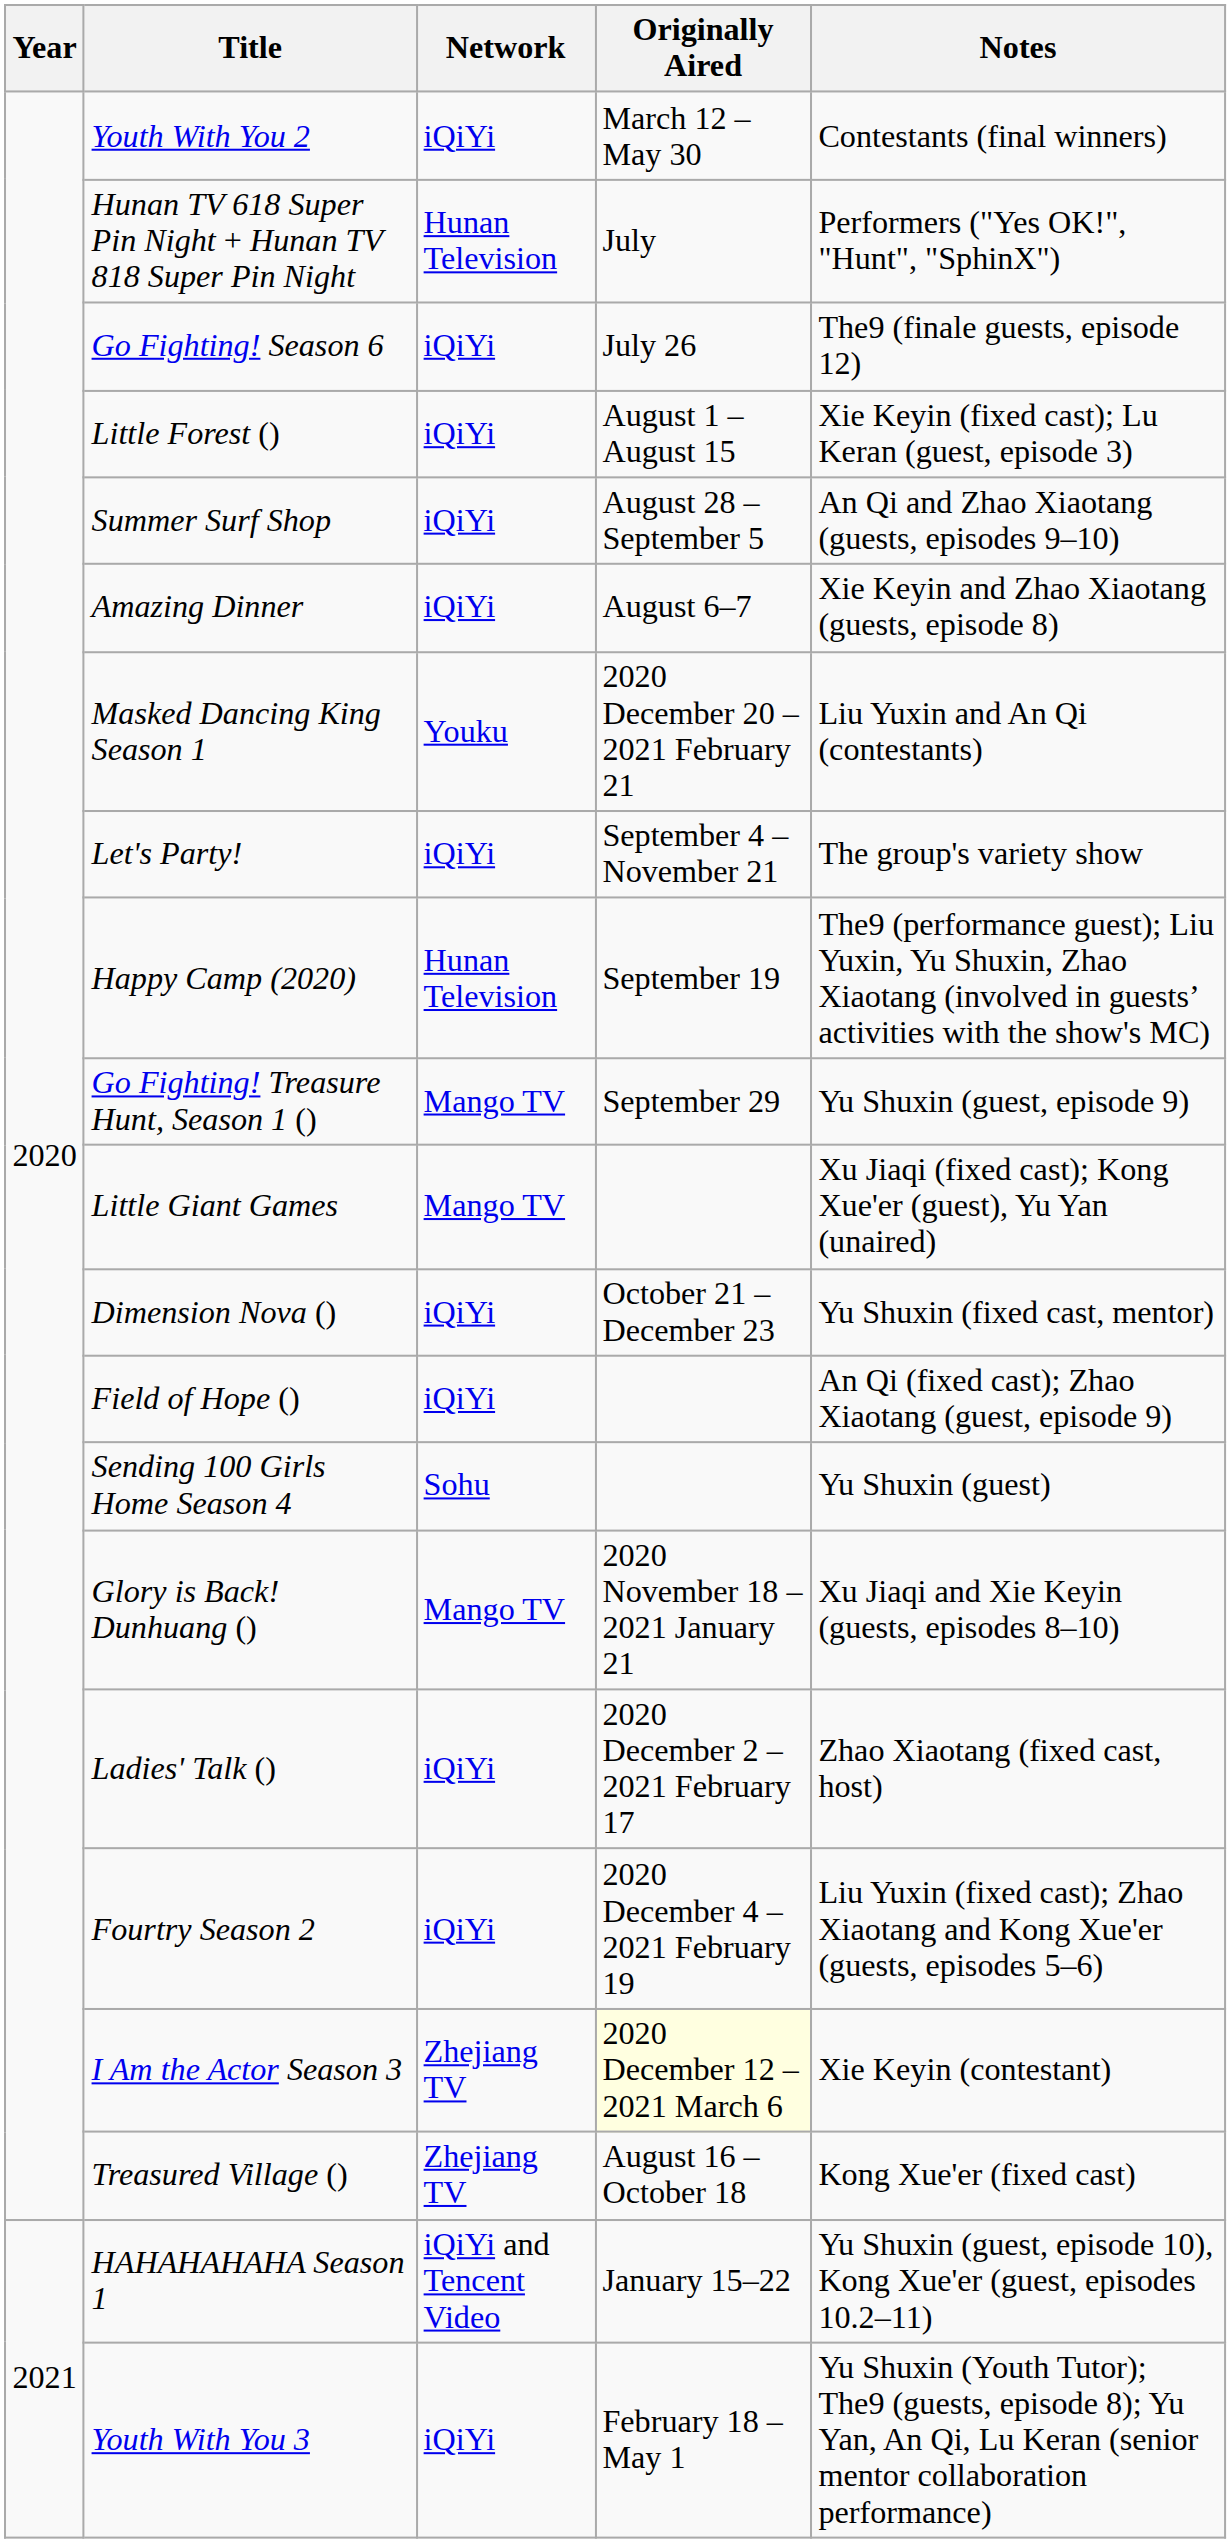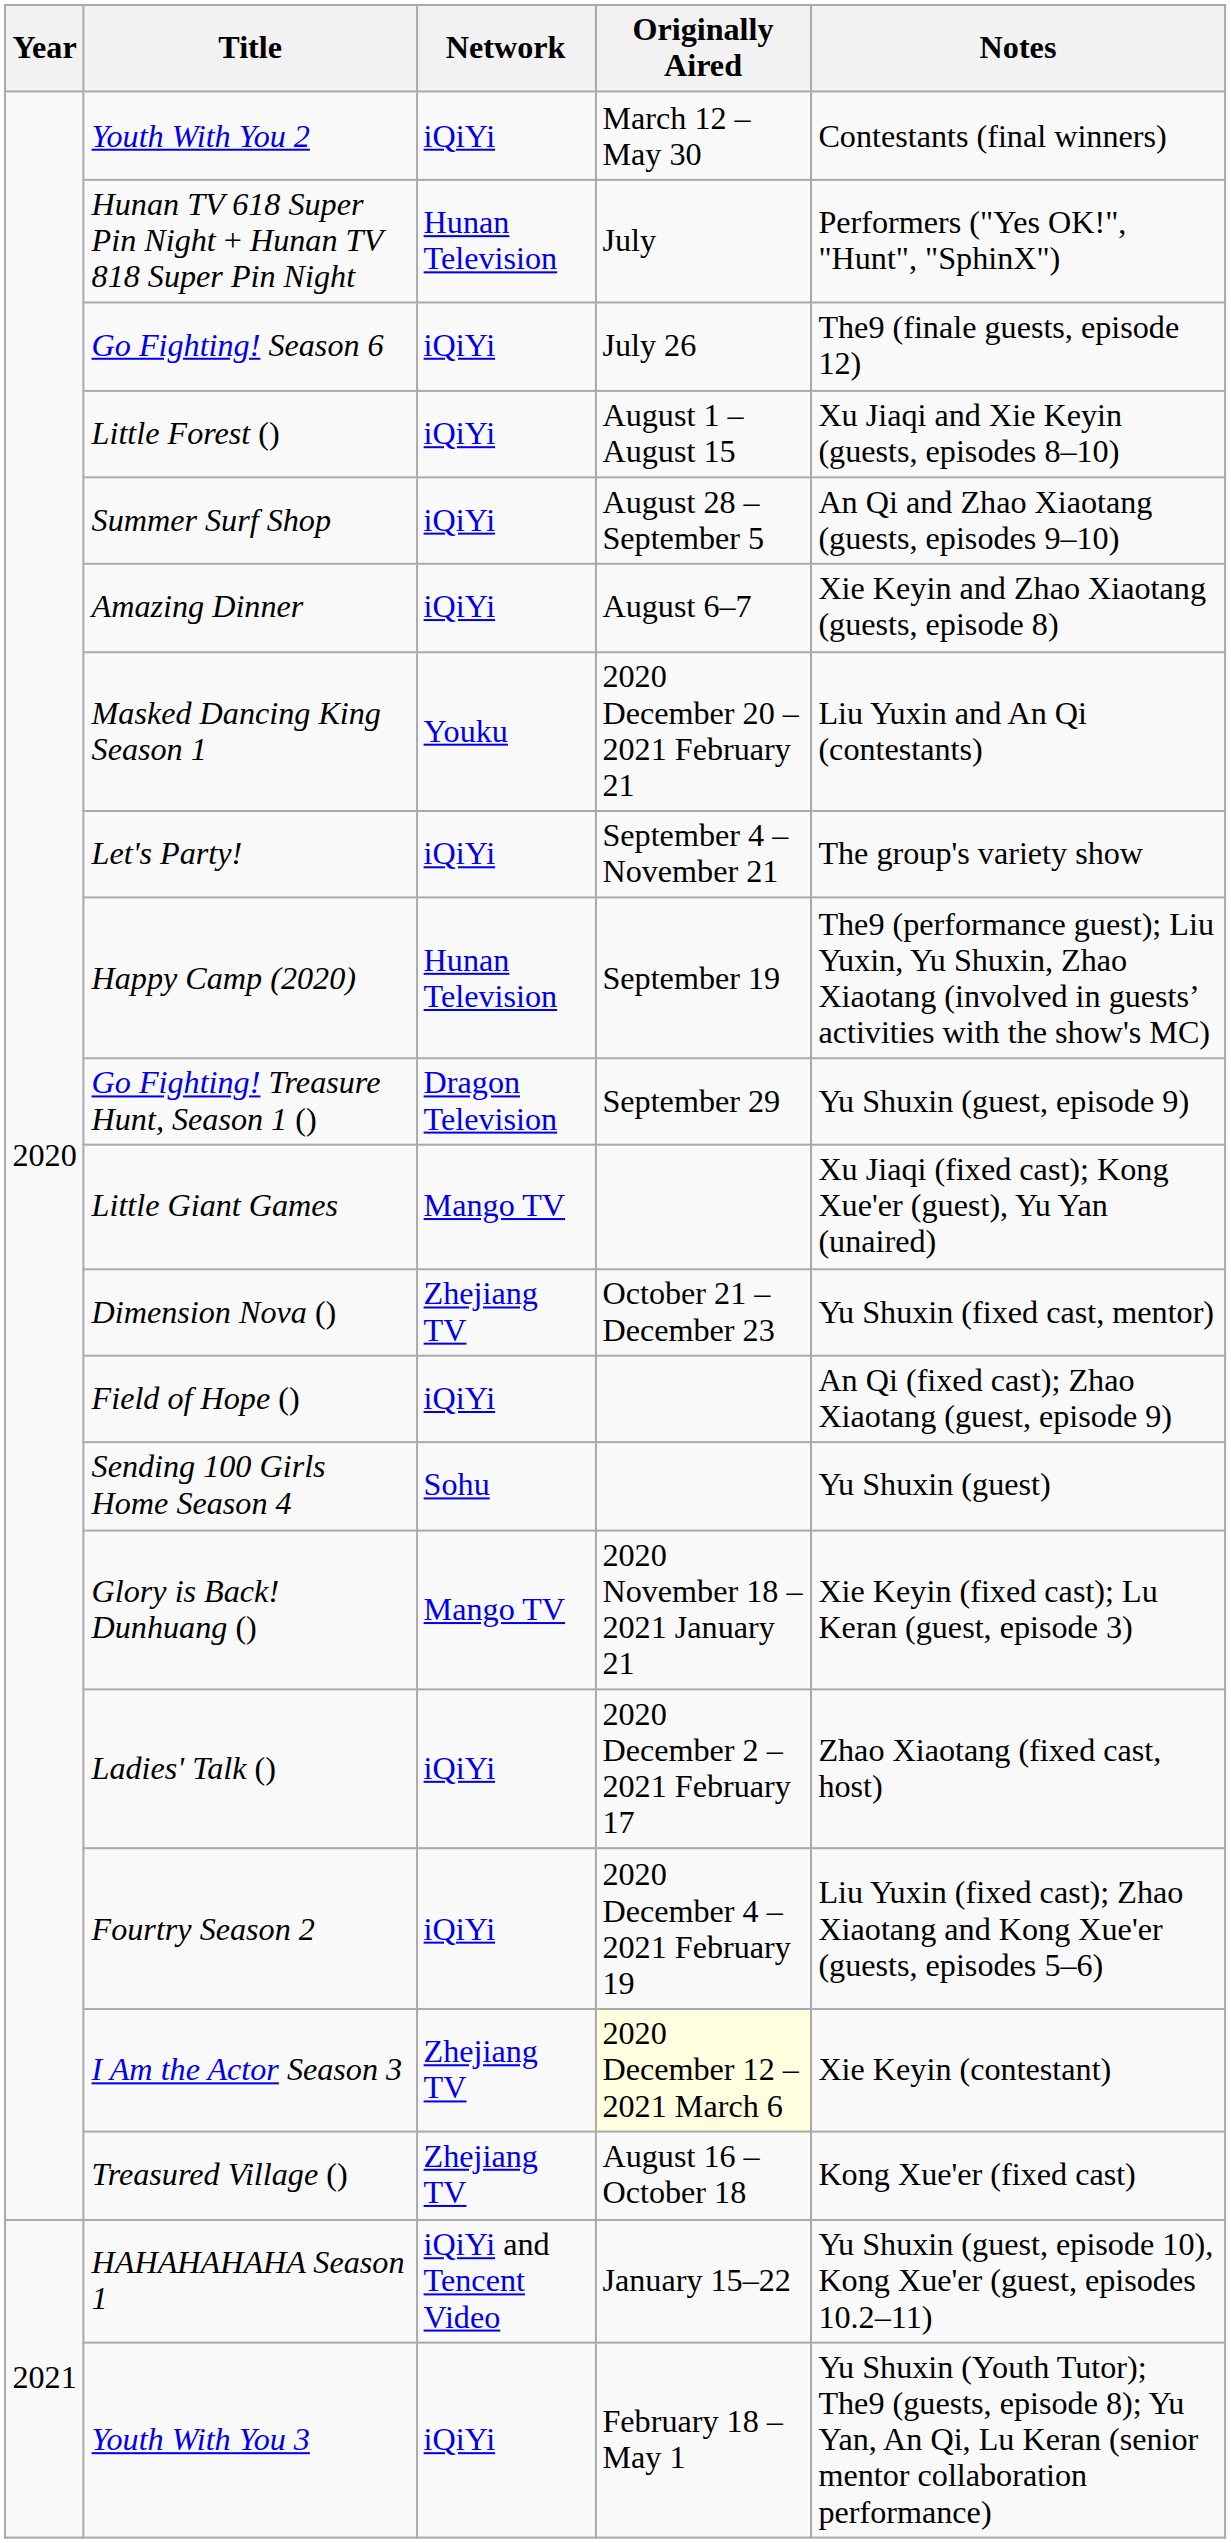 <table class="wikitable">
 <tr>
 <th>Year</th>
 <th>Title</th>
 <th>Network</th>
 <th>Originally Aired</th>
 <th>Notes</th>
 </tr>
 <tr>
 <td rowspan="19">2020</td>
 <td><a href='#'><em>Youth With You 2</em></a></td>
 <td><a href='#'>iQiYi</a></td>
 <td>March 12 – May 30</td>
 <td>Contestants (final winners)</td>
 </tr>
 <tr>
 <td><em>Hunan TV 618 Super Pin Night</em> + <em>Hunan TV 818 Super Pin Night</em></td>
 <td><a href='#'>Hunan Television</a></td>
 <td>July</td>
 <td>Performers ("Yes OK!", "Hunt", "SphinX")</td>
 </tr>
 <tr>
 <td><em><a href='#'>Go Fighting!</a> Season 6</em></td>
 <td><a href='#'>iQiYi</a></td>
 <td>July 26</td>
 <td>The9 (finale guests, episode 12)</td>
 </tr>
 <tr>
 <td><em>Little Forest</em> ()</td>
 <td><a href='#'>iQiYi</a></td>
 <td>August 1 – August 15</td>
-<td>Xie Keyin (fixed cast); Lu Keran (guest, episode 3)</td>
+<td>Xu Jiaqi and Xie Keyin (guests, episodes 8–10)</td>
 </tr>
 <tr>
 <td><em>Summer Surf Shop</em></td>
 <td><a href='#'>iQiYi</a></td>
 <td>August 28 – September 5</td>
 <td>An Qi and Zhao Xiaotang (guests, episodes 9–10)</td>
 </tr>
 <tr>
 <td><em>Amazing Dinner</em></td>
 <td><a href='#'>iQiYi</a></td>
 <td>August 6–7</td>
 <td>Xie Keyin and Zhao Xiaotang (guests, episode 8)</td>
 </tr>
 <tr>
 <td><em>Masked Dancing King Season 1</em></td>
 <td><a href='#'>Youku</a></td>
 <td>2020 December 20 – 2021 February 21</td>
 <td>Liu Yuxin and An Qi (contestants)</td>
 </tr>
 <tr>
 <td><em>Let's Party!</em></td>
 <td><a href='#'>iQiYi</a></td>
 <td>September 4 – November 21</td>
 <td>The group's variety show</td>
 </tr>
 <tr>
 <td><em>Happy Camp (2020)</em></td>
 <td><a href='#'>Hunan Television</a></td>
 <td>September 19</td>
 <td>The9 (performance guest); Liu Yuxin, Yu Shuxin, Zhao Xiaotang (involved in guests’ activities with the show's MC)</td>
 </tr>
 <tr>
 <td><em><a href='#'>Go Fighting!</a> Treasure Hunt, Season 1</em> ()</td>
-<td><a href='#'>Mango TV</a></td>
+<td><a href='#'>Dragon Television</a></td>
 <td>September 29</td>
 <td>Yu Shuxin (guest, episode 9)</td>
 </tr>
 <tr>
 <td><em>Little Giant Games</em></td>
 <td><a href='#'>Mango TV</a></td>
 <td></td>
 <td>Xu Jiaqi (fixed cast); Kong Xue'er (guest), Yu Yan (unaired)</td>
 </tr>
 <tr>
 <td><em>Dimension Nova</em> ()</td>
-<td><a href='#'>iQiYi</a></td>
+<td><a href='#'>Zhejiang TV</a></td>
 <td>October 21 – December 23</td>
 <td>Yu Shuxin (fixed cast, mentor)</td>
 </tr>
 <tr>
 <td><em>Field of Hope</em> ()</td>
 <td><a href='#'>iQiYi</a></td>
 <td></td>
 <td>An Qi (fixed cast); Zhao Xiaotang (guest, episode 9)</td>
 </tr>
 <tr>
 <td><em>Sending 100 Girls Home Season 4</em></td>
 <td><a href='#'>Sohu</a></td>
 <td></td>
 <td>Yu Shuxin (guest)</td>
 </tr>
 <tr>
 <td><em>Glory is Back! Dunhuang</em> ()</td>
 <td><a href='#'>Mango TV</a></td>
 <td>2020 November 18 – 2021 January 21</td>
-<td>Xu Jiaqi and Xie Keyin (guests, episodes 8–10)</td>
+<td>Xie Keyin (fixed cast); Lu Keran (guest, episode 3)</td>
 </tr>
 <tr>
 <td><em>Ladies' Talk</em> ()</td>
 <td><a href='#'>iQiYi</a></td>
 <td>2020 December 2 – 2021 February 17</td>
 <td>Zhao Xiaotang (fixed cast, host)</td>
 </tr>
 <tr>
 <td><em>Fourtry Season 2</em></td>
 <td><a href='#'>iQiYi</a></td>
 <td>2020 December 4 – 2021 February 19</td>
 <td>Liu Yuxin (fixed cast); Zhao Xiaotang and Kong Xue'er (guests, episodes 5–6)</td>
 </tr>
 <tr>
 <td><em><a href='#'>I Am the Actor</a> Season 3</em></td>
 <td><a href='#'>Zhejiang TV</a></td>
 <td style="background: lightyellow;">2020 December 12 – 2021 March 6</td>
 <td>Xie Keyin (contestant)</td>
 </tr>
 <tr>
 <td><em>Treasured Village</em> ()</td>
 <td><a href='#'>Zhejiang TV</a></td>
 <td>August 16 – October 18</td>
 <td>Kong Xue'er (fixed cast)</td>
 </tr>
 <tr>
 <td rowspan="2">2021</td>
 <td><em>HAHAHAHAHA Season 1</em></td>
 <td><a href='#'>iQiYi</a> and <a href='#'>Tencent Video</a></td>
 <td>January 15–22</td>
 <td>Yu Shuxin (guest, episode 10), Kong Xue'er (guest, episodes 10.2–11)</td>
 </tr>
 <tr>
 <td><em><a href='#'>Youth With You 3</a></em></td>
 <td><a href='#'>iQiYi</a></td>
 <td>February 18 – May 1</td>
 <td>Yu Shuxin (Youth Tutor); The9 (guests, episode 8); Yu Yan, An Qi, Lu Keran (senior mentor collaboration performance)</td>
 </tr>
 </table>
